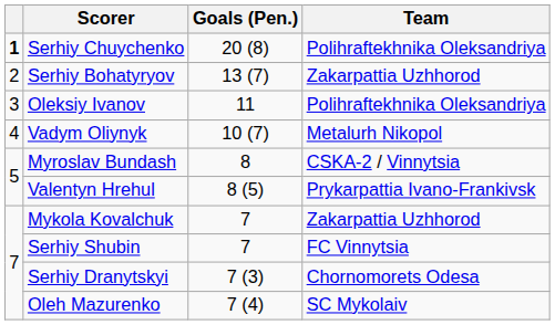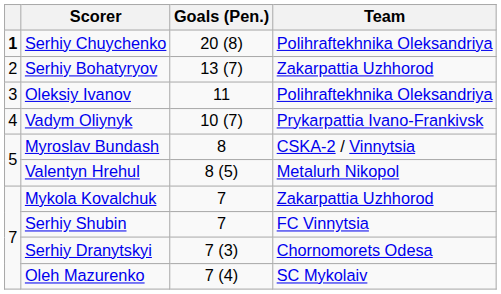 <table class="wikitable">
 <tr>
 <th></th>
 <th>Scorer</th>
 <th>Goals (Pen.)</th>
 <th>Team</th>
 </tr>
 <tr>
 <td><strong>1</strong></td>
 <td> <a href='#'>Serhiy Chuychenko</a></td>
 <td align=center>20 (8)</td>
 <td><a href='#'>Polihraftekhnika Oleksandriya</a></td>
 </tr>
 <tr>
 <td>2</td>
 <td> <a href='#'>Serhiy Bohatyryov</a></td>
 <td align=center>13 (7)</td>
 <td><a href='#'>Zakarpattia Uzhhorod</a></td>
 </tr>
 <tr>
 <td>3</td>
 <td> <a href='#'>Oleksiy Ivanov</a></td>
 <td align=center>11</td>
 <td><a href='#'>Polihraftekhnika Oleksandriya</a></td>
 </tr>
 <tr>
 <td>4</td>
 <td> <a href='#'>Vadym Oliynyk</a></td>
 <td align=center>10 (7)</td>
-<td><a href='#'>Metalurh Nikopol</a></td>
+<td><a href='#'>Prykarpattia Ivano-Frankivsk</a></td>
 </tr>
 <tr>
 <td rowspan=2>5</td>
 <td> <a href='#'>Myroslav Bundash</a></td>
 <td align=center>8</td>
 <td><a href='#'>CSKA-2</a> / <a href='#'>Vinnytsia</a></td>
 </tr>
 <tr>
 <td> <a href='#'>Valentyn Hrehul</a></td>
 <td align=center>8 (5)</td>
-<td><a href='#'>Prykarpattia Ivano-Frankivsk</a></td>
+<td><a href='#'>Metalurh Nikopol</a></td>
 </tr>
 <tr>
 <td rowspan=4>7</td>
 <td> <a href='#'>Mykola Kovalchuk</a></td>
 <td align=center>7</td>
 <td><a href='#'>Zakarpattia Uzhhorod</a></td>
 </tr>
 <tr>
 <td> <a href='#'>Serhiy Shubin</a></td>
 <td align=center>7</td>
 <td><a href='#'>FC Vinnytsia</a></td>
 </tr>
 <tr>
 <td> <a href='#'>Serhiy Dranytskyi</a></td>
 <td align=center>7 (3)</td>
 <td><a href='#'>Chornomorets Odesa</a></td>
 </tr>
 <tr>
 <td> <a href='#'>Oleh Mazurenko</a></td>
 <td align=center>7 (4)</td>
 <td><a href='#'>SC Mykolaiv</a></td>
 </tr>
 </table>
